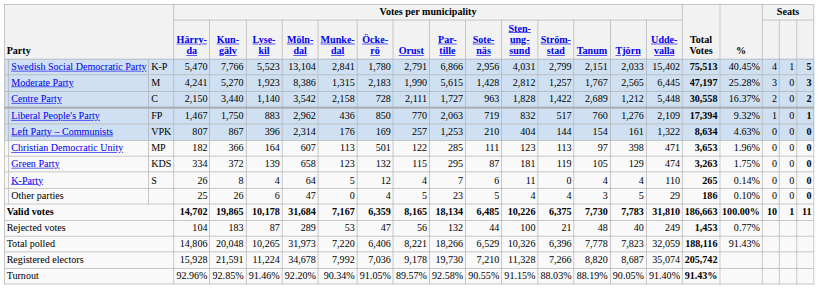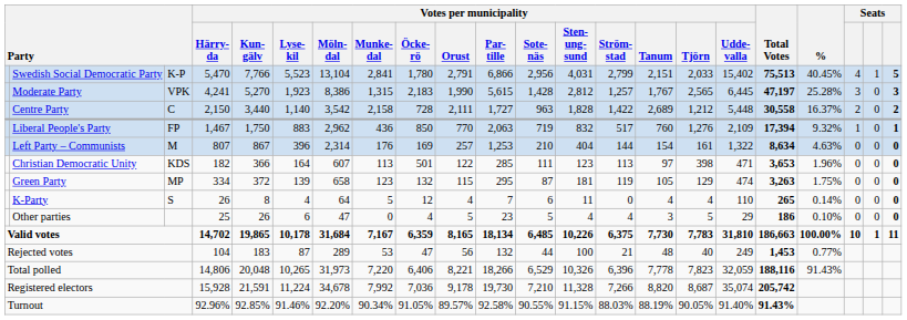 <table class="wikitable" border="1" style="text-align:right;">
 <tr>
 <th style="text-align:left;" valign=bottom rowspan=2 colspan=3>Party</th>
 <th colspan=14>Votes per municipality</th>
 <th align=center valign=bottom rowspan=2 width="50">Total Votes</th>
 <th align=center valign=bottom rowspan=2 width="50">%</th>
 <th colspan=3>Seats</th>
 </tr>
 <tr>
 <th align=center valign=bottom width="50"><a href='#'>Härry- da</a></th>
 <th align=center valign=bottom width="50"><a href='#'>Kun- gälv</a></th>
 <th align=center valign=bottom width="50"><a href='#'>Lyse- kil</a></th>
 <th align=center valign=bottom width="50"><a href='#'>Möln- dal</a></th>
 <th align=center valign=bottom width="50"><a href='#'>Munke- dal</a></th>
 <th align=center valign=bottom width="50"><a href='#'>Öcke- rö</a></th>
 <th align=center valign=bottom width="50"><a href='#'>Orust</a></th>
 <th align=center valign=bottom width="50"><a href='#'>Par- tille</a></th>
 <th align=center valign=bottom width="50"><a href='#'>Sote- näs</a></th>
 <th align=center valign=bottom width="50"><a href='#'>Sten- ung- sund</a></th>
 <th align=center valign=bottom width="50"><a href='#'>Ström- stad</a></th>
 <th align=center valign=bottom width="50"><a href='#'>Tanum</a></th>
 <th align=center valign=bottom width="50"><a href='#'>Tjörn</a></th>
 <th align=center valign=bottom width="50"><a href='#'>Udde- valla</a></th>
 <th align=center valign=bottom width="20"><small></small></th>
 <th align=center valign=bottom width="20"><small><a href='#'></a></small></th>
 <th align=center valign=bottom width="20"><small></small></th>
 </tr>
 <tr style="background:#CEE0F2;">
 <td></td>
 <td align=left style="white-space: nowrap;"><a href='#'>Swedish Social Democratic Party</a></td>
 <td align=left>K-P</td>
 <td>5,470</td>
 <td>7,766</td>
 <td>5,523</td>
 <td>13,104</td>
 <td>2,841</td>
 <td>1,780</td>
 <td>2,791</td>
 <td>6,866</td>
 <td>2,956</td>
 <td>4,031</td>
 <td>2,799</td>
 <td>2,151</td>
 <td>2,033</td>
 <td>15,402</td>
 <td><strong>75,513</strong></td>
 <td>40.45%</td>
 <td>4</td>
 <td>1</td>
 <td><strong>5</strong></td>
 </tr>
 <tr style="background:#CEE0F2;">
 <td></td>
 <td align=left><a href='#'>Moderate Party</a></td>
-<td align=left>M</td>
+<td align=left>VPK</td>
 <td>4,241</td>
 <td>5,270</td>
 <td>1,923</td>
 <td>8,386</td>
 <td>1,315</td>
 <td>2,183</td>
 <td>1,990</td>
 <td>5,615</td>
 <td>1,428</td>
 <td>2,812</td>
 <td>1,257</td>
 <td>1,767</td>
 <td>2,565</td>
 <td>6,445</td>
 <td><strong>47,197</strong></td>
 <td>25.28%</td>
 <td>3</td>
 <td>0</td>
 <td><strong>3</strong></td>
 </tr>
 <tr style="background:#CEE0F2;">
 <td></td>
 <td align=left><a href='#'>Centre Party</a></td>
 <td align=left>C</td>
 <td>2,150</td>
 <td>3,440</td>
 <td>1,140</td>
 <td>3,542</td>
 <td>2,158</td>
 <td>728</td>
 <td>2,111</td>
 <td>1,727</td>
 <td>963</td>
 <td>1,828</td>
 <td>1,422</td>
 <td>2,689</td>
 <td>1,212</td>
 <td>5,448</td>
 <td><strong>30,558</strong></td>
 <td>16.37%</td>
 <td>2</td>
 <td>0</td>
 <td><strong>2</strong></td>
 </tr>
 <tr style="background:#CEE0F2; border-top:3px solid darkgray;">
 <td></td>
 <td align=left><a href='#'>Liberal People's Party</a></td>
 <td align=left>FP</td>
 <td>1,467</td>
 <td>1,750</td>
 <td>883</td>
 <td>2,962</td>
 <td>436</td>
 <td>850</td>
 <td>770</td>
 <td>2,063</td>
 <td>719</td>
 <td>832</td>
 <td>517</td>
 <td>760</td>
 <td>1,276</td>
 <td>2,109</td>
 <td><strong>17,394</strong></td>
 <td>9.32%</td>
 <td>1</td>
 <td>0</td>
 <td><strong>1</strong></td>
 </tr>
 <tr style="background:#CEE0F2;">
 <td></td>
 <td align=left><a href='#'>Left Party – Communists</a></td>
-<td align=left>VPK</td>
+<td align=left>M</td>
 <td>807</td>
 <td>867</td>
 <td>396</td>
 <td>2,314</td>
 <td>176</td>
 <td>169</td>
 <td>257</td>
 <td>1,253</td>
 <td>210</td>
 <td>404</td>
 <td>144</td>
 <td>154</td>
 <td>161</td>
 <td>1,322</td>
 <td><strong>8,634</strong></td>
 <td>4.63%</td>
 <td>0</td>
 <td>0</td>
 <td><strong>0</strong></td>
 </tr>
 <tr>
 <td></td>
 <td align=left><a href='#'>Christian Democratic Unity</a></td>
-<td align=left>MP</td>
+<td align=left>KDS</td>
 <td>182</td>
 <td>366</td>
 <td>164</td>
 <td>607</td>
 <td>113</td>
 <td>501</td>
 <td>122</td>
 <td>285</td>
 <td>111</td>
 <td>123</td>
 <td>113</td>
 <td>97</td>
 <td>398</td>
 <td>471</td>
 <td><strong>3,653</strong></td>
 <td>1.96%</td>
 <td>0</td>
 <td>0</td>
 <td><strong>0</strong></td>
 </tr>
 <tr>
 <td></td>
 <td align=left><a href='#'>Green Party</a></td>
-<td align=left>KDS</td>
+<td align=left>MP</td>
 <td>334</td>
 <td>372</td>
 <td>139</td>
 <td>658</td>
 <td>123</td>
 <td>132</td>
 <td>115</td>
 <td>295</td>
 <td>87</td>
 <td>181</td>
 <td>119</td>
 <td>105</td>
 <td>129</td>
 <td>474</td>
 <td><strong>3,263</strong></td>
 <td>1.75%</td>
 <td>0</td>
 <td>0</td>
 <td><strong>0</strong></td>
 </tr>
 <tr>
 <td></td>
 <td align=left><a href='#'>K-Party</a></td>
 <td align=left>S</td>
 <td>26</td>
 <td>8</td>
 <td>4</td>
 <td>64</td>
 <td>5</td>
 <td>12</td>
 <td>4</td>
 <td>7</td>
 <td>6</td>
 <td>11</td>
 <td>0</td>
 <td>4</td>
 <td>4</td>
 <td>110</td>
 <td><strong>265</strong></td>
 <td>0.14%</td>
 <td>0</td>
 <td>0</td>
 <td><strong>0</strong></td>
 </tr>
 <tr>
 <td></td>
 <td align=left>Other parties</td>
 <td></td>
 <td>25</td>
 <td>26</td>
 <td>6</td>
 <td>47</td>
 <td>0</td>
 <td>4</td>
 <td>5</td>
 <td>23</td>
 <td>5</td>
 <td>4</td>
 <td>4</td>
 <td>3</td>
 <td>5</td>
 <td>29</td>
 <td><strong>186</strong></td>
 <td>0.10%</td>
 <td>0</td>
 <td>0</td>
 <td><strong>0</strong></td>
 </tr>
 <tr style="font-weight:bold">
 <td align=left colspan=3>Valid votes</td>
 <td>14,702</td>
 <td>19,865</td>
 <td>10,178</td>
 <td>31,684</td>
 <td>7,167</td>
 <td>6,359</td>
 <td>8,165</td>
 <td>18,134</td>
 <td>6,485</td>
 <td>10,226</td>
 <td>6,375</td>
 <td>7,730</td>
 <td>7,783</td>
 <td>31,810</td>
 <td>186,663</td>
 <td>100.00%</td>
 <td>10</td>
 <td>1</td>
 <td>11</td>
 </tr>
 <tr>
 <td align=left colspan=3>Rejected votes</td>
 <td>104</td>
 <td>183</td>
 <td>87</td>
 <td>289</td>
 <td>53</td>
 <td>47</td>
 <td>56</td>
 <td>132</td>
 <td>44</td>
 <td>100</td>
 <td>21</td>
 <td>48</td>
 <td>40</td>
 <td>249</td>
 <td><strong>1,453</strong></td>
 <td>0.77%</td>
 <td></td>
 <td></td>
 <td></td>
 </tr>
 <tr>
 <td align=left colspan=3>Total polled</td>
 <td>14,806</td>
 <td>20,048</td>
 <td>10,265</td>
 <td>31,973</td>
 <td>7,220</td>
 <td>6,406</td>
 <td>8,221</td>
 <td>18,266</td>
 <td>6,529</td>
 <td>10,326</td>
 <td>6,396</td>
 <td>7,778</td>
 <td>7,823</td>
 <td>32,059</td>
 <td><strong>188,116</strong></td>
 <td>91.43%</td>
 <td></td>
 <td></td>
 <td></td>
 </tr>
 <tr>
 <td align=left colspan=3>Registered electors</td>
 <td>15,928</td>
 <td>21,591</td>
 <td>11,224</td>
 <td>34,678</td>
 <td>7,992</td>
 <td>7,036</td>
 <td>9,178</td>
 <td>19,730</td>
 <td>7,210</td>
 <td>11,328</td>
 <td>7,266</td>
 <td>8,820</td>
 <td>8,687</td>
 <td>35,074</td>
 <td><strong>205,742</strong></td>
 <td></td>
 <td></td>
 <td></td>
 <td></td>
 </tr>
 <tr>
 <td align=left colspan=3>Turnout</td>
 <td>92.96%</td>
 <td>92.85%</td>
 <td>91.46%</td>
 <td>92.20%</td>
 <td>90.34%</td>
 <td>91.05%</td>
 <td>89.57%</td>
 <td>92.58%</td>
 <td>90.55%</td>
 <td>91.15%</td>
 <td>88.03%</td>
 <td>88.19%</td>
 <td>90.05%</td>
 <td>91.40%</td>
 <td><strong>91.43%</strong></td>
 <td></td>
 <td></td>
 <td></td>
 <td></td>
 </tr>
 </table>
